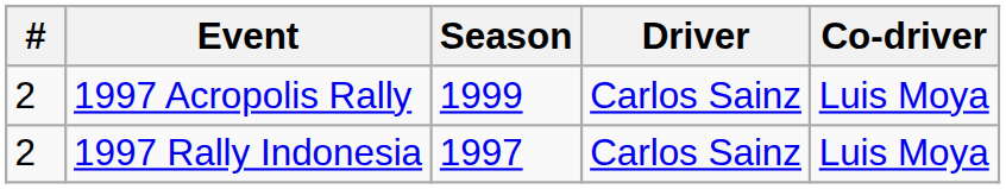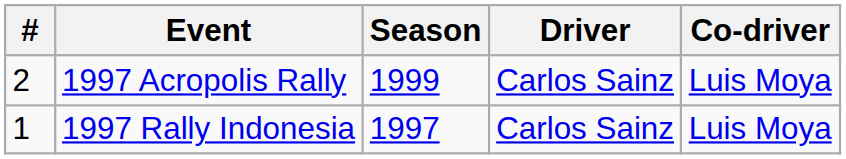 <table class="wikitable" style="font-size: 90%; ">
 <tr>
 <th> # </th>
 <th>Event</th>
 <th>Season</th>
 <th>Driver</th>
 <th>Co-driver</th>
 </tr>
 <tr>
 <td>2</td>
 <td> <a href='#'>1997 Acropolis Rally</a></td>
 <td><a href='#'>1999</a></td>
 <td> <a href='#'>Carlos Sainz</a></td>
 <td> <a href='#'>Luis Moya</a></td>
 </tr>
 <tr>
-<td>2</td>
+<td>1</td>
 <td> <a href='#'>1997 Rally Indonesia</a></td>
 <td><a href='#'>1997</a></td>
 <td> <a href='#'>Carlos Sainz</a></td>
 <td> <a href='#'>Luis Moya</a></td>
 </tr>
 </table>
